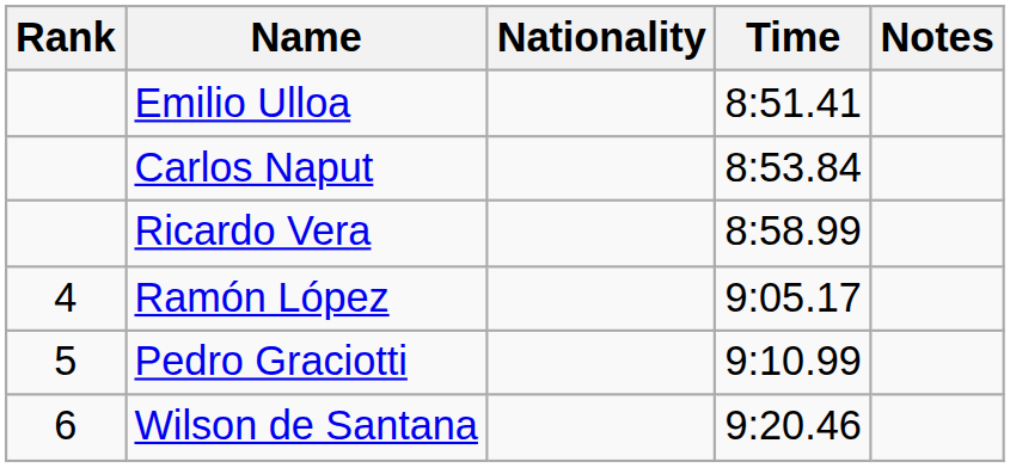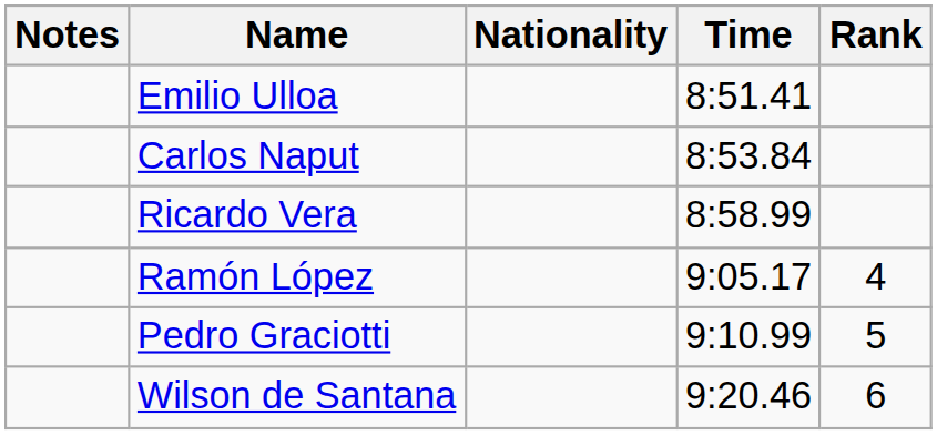 <table class="wikitable sortable" style="text-align:center">
 <tr>
-<th>Rank</th>
+<th>Notes</th>
 <th>Name</th>
 <th>Nationality</th>
 <th>Time</th>
-<th>Notes</th>
+<th>Rank</th>
 </tr>
 <tr>
 <td></td>
 <td align=left><a href='#'>Emilio Ulloa</a></td>
 <td align=left></td>
 <td>8:51.41</td>
 <td></td>
 </tr>
 <tr>
 <td></td>
 <td align=left><a href='#'>Carlos Naput</a></td>
 <td align=left></td>
 <td>8:53.84</td>
 <td></td>
 </tr>
 <tr>
 <td></td>
 <td align=left><a href='#'>Ricardo Vera</a></td>
 <td align=left></td>
 <td>8:58.99</td>
 <td></td>
 </tr>
 <tr>
-<td>4</td>
+<td></td>
 <td align=left><a href='#'>Ramón López</a></td>
 <td align=left></td>
 <td>9:05.17</td>
-<td></td>
+<td>4</td>
 </tr>
 <tr>
-<td>5</td>
+<td></td>
 <td align=left><a href='#'>Pedro Graciotti</a></td>
 <td align=left></td>
 <td>9:10.99</td>
-<td></td>
+<td>5</td>
 </tr>
 <tr>
-<td>6</td>
+<td></td>
 <td align=left><a href='#'>Wilson de Santana</a></td>
 <td align=left></td>
 <td>9:20.46</td>
-<td></td>
+<td>6</td>
 </tr>
 </table>
